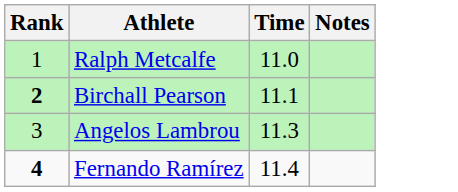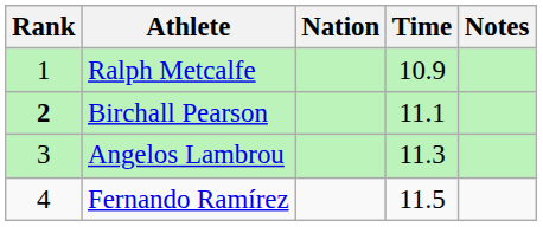 <table class="wikitable sortable" style="text-align:center">
 <tr>
 <th>Rank</th>
 <th>Athlete</th>
+<th>Nation</th>
 <th>Time</th>
 <th>Notes</th>
 </tr>
 <tr bgcolor=bbf3bb>
 <td>1</td>
 <td align=left><a href='#'>Ralph Metcalfe</a></td>
-<td>11.0</td>
+<td align=left></td>
+<td>10.9</td>
 <td></td>
 </tr>
 <tr bgcolor=bbf3bb>
 <td><strong>2</strong></td>
 <td align=left><a href='#'>Birchall Pearson</a></td>
+<td align=left></td>
 <td>11.1</td>
 <td></td>
 </tr>
 <tr bgcolor=bbf3bb>
 <td>3</td>
 <td align=left><a href='#'>Angelos Lambrou</a></td>
+<td align=left></td>
 <td>11.3</td>
 <td></td>
 </tr>
 <tr>
-<td><strong>4</strong></td>
+<td>4</td>
 <td align=left><a href='#'>Fernando Ramírez</a></td>
-<td>11.4</td>
+<td align=left></td>
+<td>11.5</td>
 <td></td>
 </tr>
 </table>
